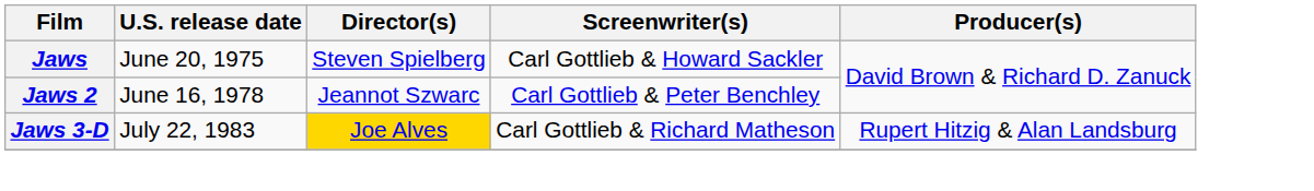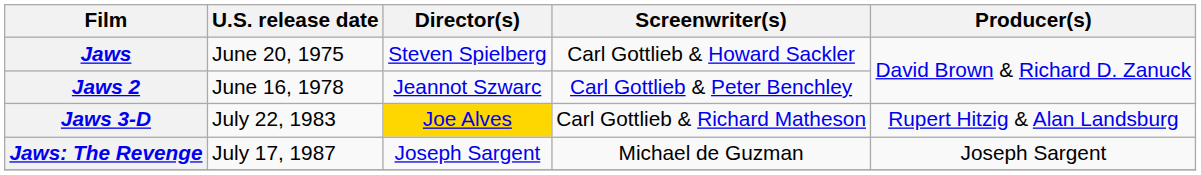 <table class="wikitable plainrowheaders" style="text-align:center;">
 <tr>
 <th>Film</th>
 <th>U.S. release date</th>
 <th>Director(s)</th>
 <th>Screenwriter(s)</th>
 <th>Producer(s)</th>
 </tr>
 <tr>
 <th scope="row"><em><a href='#'>Jaws</a></em></th>
 <td style="text-align:left">June 20, 1975</td>
 <td><a href='#'>Steven Spielberg</a></td>
 <td>Carl Gottlieb & <a href='#'>Howard Sackler</a></td>
 <td rowspan="2"><a href='#'>David Brown</a> & <a href='#'>Richard D. Zanuck</a></td>
 </tr>
 <tr>
 <th scope="row"><em><a href='#'>Jaws 2</a></em></th>
 <td style="text-align:left">June 16, 1978</td>
 <td><a href='#'>Jeannot Szwarc</a></td>
 <td><a href='#'>Carl Gottlieb</a> & <a href='#'>Peter Benchley</a></td>
 </tr>
 <tr>
 <th scope="row"><em><a href='#'>Jaws 3-D</a></em></th>
 <td style="text-align:left">July 22, 1983</td>
 <td style="background: gold;"><a href='#'>Joe Alves</a></td>
 <td>Carl Gottlieb & <a href='#'>Richard Matheson</a></td>
 <td><a href='#'>Rupert Hitzig</a> & <a href='#'>Alan Landsburg</a></td>
 </tr>
 <tr>
+<th scope="row"><em><a href='#'>Jaws: The Revenge</a></em></th>
+<td style="text-align:left">July 17, 1987</td>
+<td><a href='#'>Joseph Sargent</a></td>
+<td>Michael de Guzman</td>
+<td>Joseph Sargent</td>
+</tr>
+<tr>
 </tr>
 </table>
